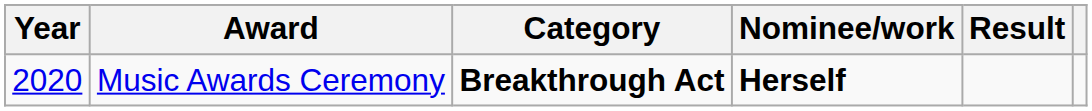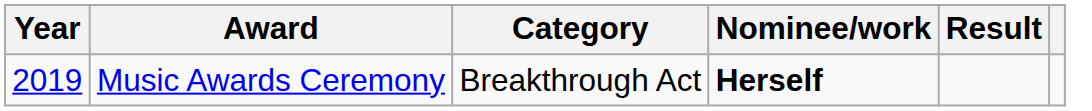 <table class="wikitable">
 <tr>
 <th>Year</th>
 <th>Award</th>
 <th>Category</th>
 <th>Nominee/work</th>
 <th>Result</th>
 <th></th>
 </tr>
 <tr>
-<td><a href='#'>2020</a></td>
+<td><a href='#'>2019</a></td>
 <td><a href='#'>Music Awards Ceremony</a></td>
-<td><strong>Breakthrough Act</strong></td>
+<td>Breakthrough Act</td>
 <td><strong>Herself</strong></td>
 <td></td>
 <td></td>
 </tr>
 </table>
